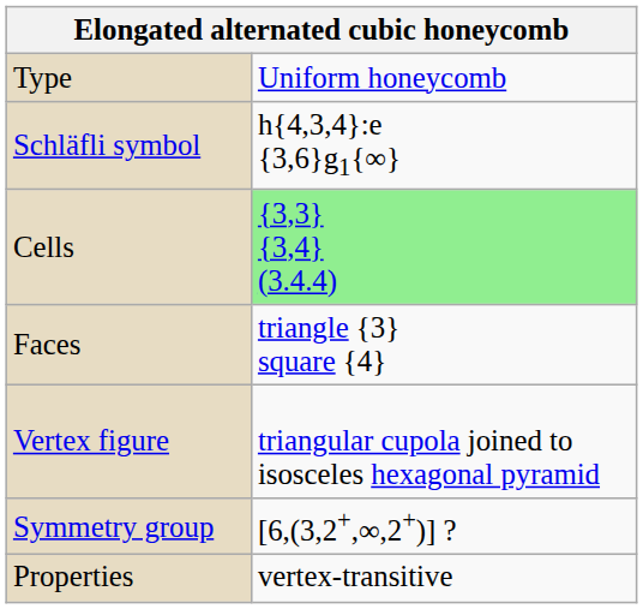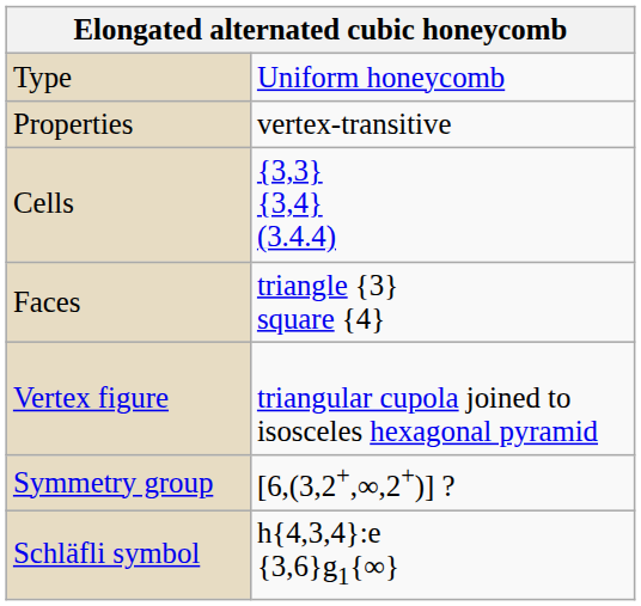 <table class="wikitable" align="right" style="margin-left:10px" width="340">
 <tr>
 <th bgcolor=#e7dcc3 colspan=2>Elongated alternated cubic honeycomb<br></th>
 </tr>
 <tr>
 <td bgcolor=#e7dcc3>Type</td>
 <td width=200><a href='#'>Uniform honeycomb</a></td>
 </tr>
 <tr>
-<td bgcolor=#e7dcc3><a href='#'>Schläfli symbol</a></td>
-<td>h{4,3,4}:e<br>{3,6}g<sub>1</sub>{∞}</td>
+<td bgcolor=#e7dcc3>Properties</td>
+<td>vertex-transitive</td>
 </tr>
 <tr>
 <td bgcolor=#e7dcc3>Cells</td>
-<td style="background: lightgreen;"><a href='#'>{3,3}</a> <br><a href='#'>{3,4}</a> <br><a href='#'>(3.4.4)</a> </td>
+<td><a href='#'>{3,3}</a> <br><a href='#'>{3,4}</a> <br><a href='#'>(3.4.4)</a> </td>
 </tr>
 <tr>
 <td bgcolor=#e7dcc3>Faces</td>
 <td><a href='#'>triangle</a> {3}<br><a href='#'>square</a> {4}</td>
 </tr>
 <tr>
 <td bgcolor=#e7dcc3><a href='#'>Vertex figure</a></td>
 <td><br><a href='#'>triangular cupola</a> joined to isosceles <a href='#'>hexagonal pyramid</a></td>
 </tr>
 <tr>
 <td bgcolor=#e7dcc3><a href='#'>Symmetry group</a></td>
 <td>[6,(3,2<sup>+</sup>,∞,2<sup>+</sup>)] ?</td>
 </tr>
 <tr>
-<td bgcolor=#e7dcc3>Properties</td>
-<td>vertex-transitive</td>
+<td bgcolor=#e7dcc3><a href='#'>Schläfli symbol</a></td>
+<td>h{4,3,4}:e<br>{3,6}g<sub>1</sub>{∞}</td>
 </tr>
 </table>
